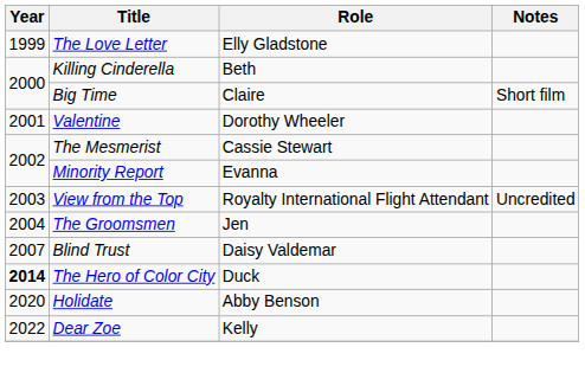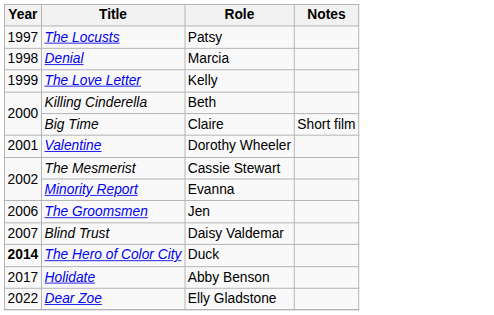 <table class="wikitable sortable">
 <tr>
 <th>Year</th>
 <th>Title</th>
 <th>Role</th>
 <th class="unsortable">Notes</th>
 </tr>
 <tr>
+<td>1997</td>
+<td><em><a href='#'>The Locusts</a></em></td>
+<td>Patsy</td>
+<td></td>
+</tr>
+<tr>
+<td>1998</td>
+<td><em><a href='#'>Denial</a></em></td>
+<td>Marcia</td>
+<td></td>
+</tr>
+<tr>
 <td>1999</td>
 <td><em><a href='#'>The Love Letter</a></em></td>
-<td>Elly Gladstone</td>
+<td>Kelly</td>
 <td></td>
 </tr>
 <tr>
 <td rowspan="2">2000</td>
 <td><em>Killing Cinderella</em></td>
 <td>Beth</td>
 <td></td>
 </tr>
 <tr>
 <td><em>Big Time</em></td>
 <td>Claire</td>
 <td>Short film</td>
 </tr>
 <tr>
 <td>2001</td>
 <td><em><a href='#'>Valentine</a></em></td>
 <td>Dorothy Wheeler</td>
 <td></td>
 </tr>
 <tr>
 <td rowspan="2">2002</td>
 <td><em>The Mesmerist</em></td>
 <td>Cassie Stewart</td>
 <td></td>
 </tr>
 <tr>
 <td><em><a href='#'>Minority Report</a></em></td>
 <td>Evanna</td>
 <td></td>
 </tr>
 <tr>
-<td>2003</td>
-<td><em><a href='#'>View from the Top</a></em></td>
-<td>Royalty International Flight Attendant</td>
-<td>Uncredited</td>
-</tr>
-<tr>
-<td>2004</td>
+<td>2006</td>
 <td><em><a href='#'>The Groomsmen</a></em></td>
 <td>Jen</td>
 <td></td>
 </tr>
 <tr>
 <td>2007</td>
 <td><em>Blind Trust</em></td>
 <td>Daisy Valdemar</td>
 <td></td>
 </tr>
 <tr>
 <td><strong>2014</strong></td>
 <td><em><a href='#'>The Hero of Color City</a></em></td>
 <td>Duck</td>
 <td></td>
 </tr>
 <tr>
-<td>2020</td>
+<td>2017</td>
 <td><em><a href='#'>Holidate</a></em></td>
 <td>Abby Benson</td>
 <td></td>
 </tr>
 <tr>
 <td>2022</td>
 <td><em><a href='#'>Dear Zoe</a></em></td>
-<td>Kelly</td>
+<td>Elly Gladstone</td>
 <td></td>
 </tr>
 <tr>
 </tr>
 </table>
